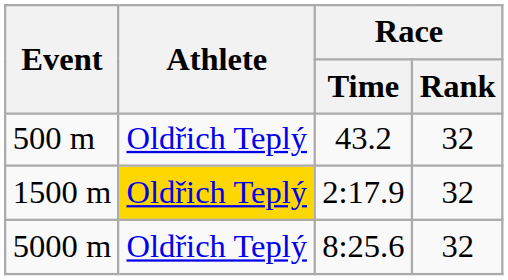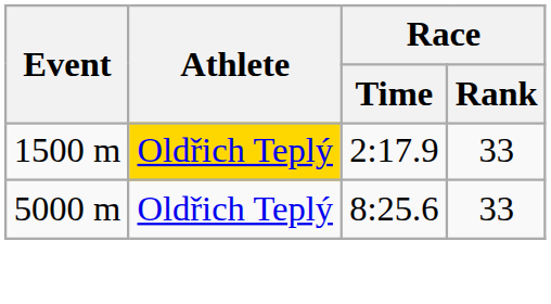 <table class="wikitable" border="1" style="font-size:90%">
 <tr>
 <th rowspan=2>Event</th>
 <th rowspan=2>Athlete</th>
 <th colspan=2>Race</th>
 </tr>
 <tr>
 <th>Time</th>
 <th>Rank</th>
 </tr>
 <tr>
-<td>500 m</td>
-<td><a href='#'>Oldřich Teplý</a></td>
-<td align=center>43.2</td>
-<td align=center>32</td>
-</tr>
-<tr>
 <td>1500 m</td>
 <td style="background: gold;"><a href='#'>Oldřich Teplý</a></td>
 <td align=center>2:17.9</td>
-<td align=center>32</td>
+<td align=center>33</td>
 </tr>
 <tr>
 <td>5000 m</td>
 <td><a href='#'>Oldřich Teplý</a></td>
 <td align=center>8:25.6</td>
-<td align=center>32</td>
+<td align=center>33</td>
 </tr>
 </table>
